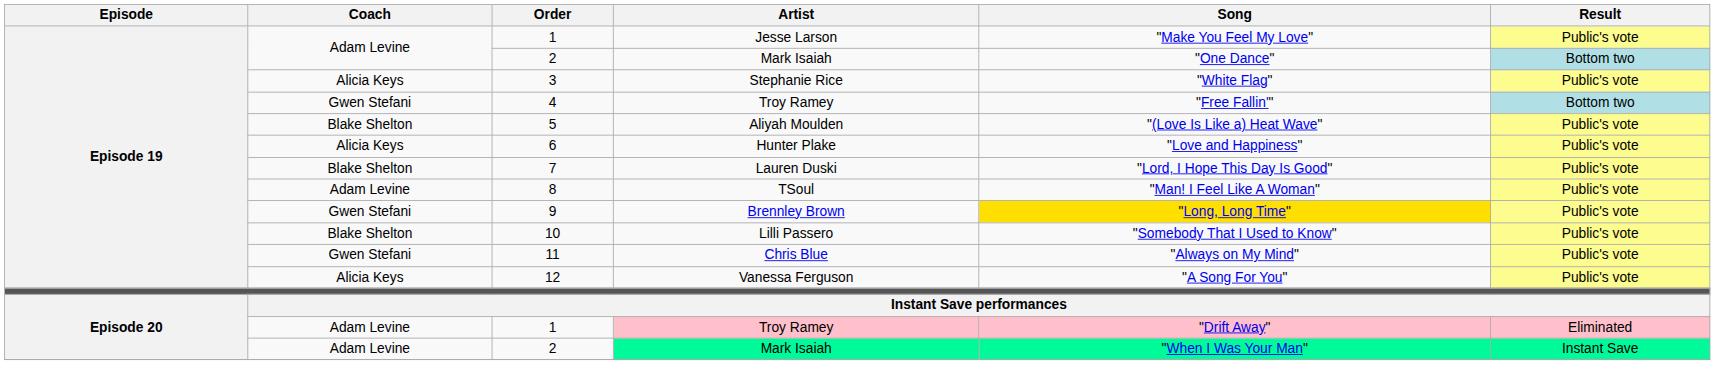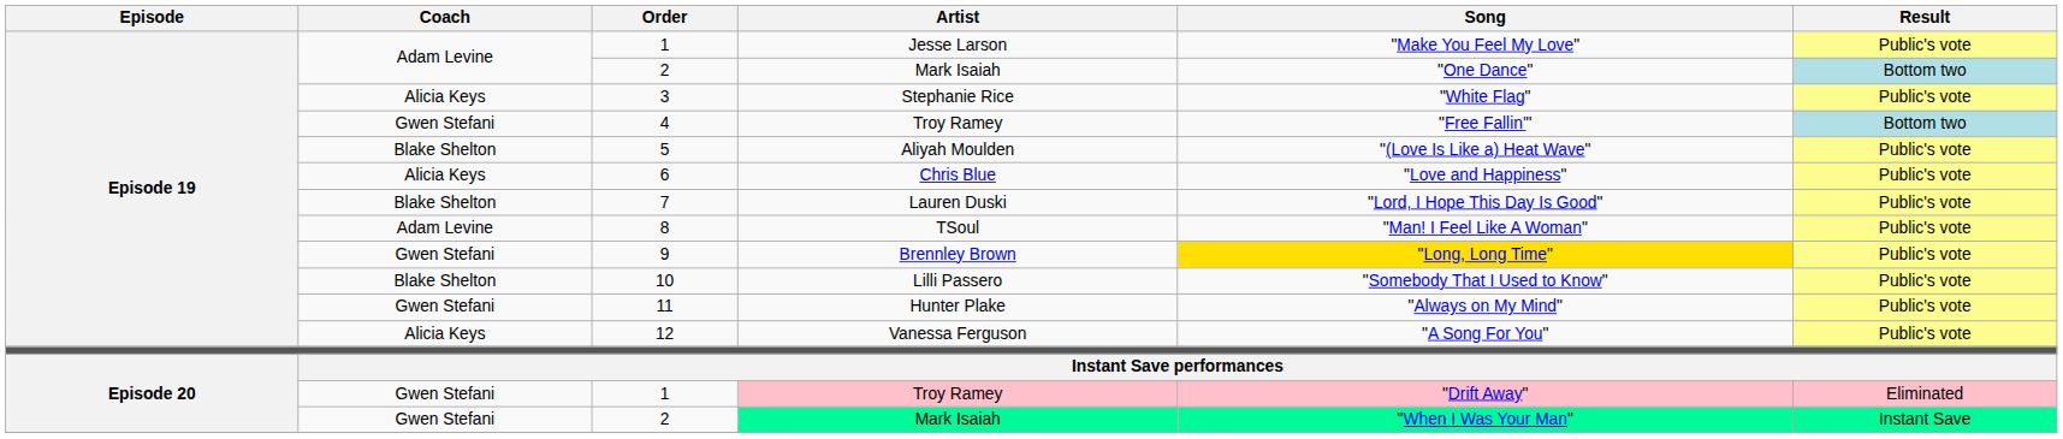 <table class="wikitable" style="text-align:center; width:100%;">
 <tr>
 <th style="width:10%;">Episode</th>
 <th style="width:10%;">Coach</th>
 <th style="width:05%;">Order</th>
 <th style="width:15%;">Artist</th>
 <th style="width:21%;">Song</th>
 <th style="width:9%;">Result</th>
 </tr>
 <tr>
 <th rowspan="12" scope="row">Episode 19<br><small></small></th>
 <td rowspan="2">Adam Levine</td>
 <td>1</td>
 <td>Jesse Larson</td>
 <td>"<a href='#'>Make You Feel My Love</a>"</td>
 <td style="background:#fdfc8f;">Public's vote</td>
 </tr>
 <tr>
 <td>2</td>
 <td>Mark Isaiah</td>
 <td>"<a href='#'>One Dance</a>"</td>
 <td style="background:#B0E0E6;">Bottom two</td>
 </tr>
 <tr>
 <td>Alicia Keys</td>
 <td>3</td>
 <td>Stephanie Rice</td>
 <td>"<a href='#'>White Flag</a>"</td>
 <td style="background:#fdfc8f;">Public's vote</td>
 </tr>
 <tr>
 <td>Gwen Stefani</td>
 <td>4</td>
 <td>Troy Ramey</td>
 <td>"<a href='#'>Free Fallin'</a>"</td>
 <td style="background:#B0E0E6;">Bottom two</td>
 </tr>
 <tr>
 <td>Blake Shelton</td>
 <td>5</td>
 <td>Aliyah Moulden</td>
 <td>"<a href='#'>(Love Is Like a) Heat Wave</a>"</td>
 <td style="background:#fdfc8f;">Public's vote</td>
 </tr>
 <tr>
 <td>Alicia Keys</td>
 <td>6</td>
-<td>Hunter Plake</td>
+<td><a href='#'>Chris Blue</a></td>
 <td>"<a href='#'>Love and Happiness</a>"</td>
 <td style="background:#fdfc8f;">Public's vote</td>
 </tr>
 <tr>
 <td>Blake Shelton</td>
 <td>7</td>
 <td>Lauren Duski</td>
 <td>"<a href='#'>Lord, I Hope This Day Is Good</a>"</td>
 <td style="background:#fdfc8f;">Public's vote</td>
 </tr>
 <tr>
 <td>Adam Levine</td>
 <td>8</td>
 <td>TSoul</td>
 <td>"<a href='#'>Man! I Feel Like A Woman</a>"</td>
 <td style="background:#fdfc8f;">Public's vote</td>
 </tr>
 <tr>
 <td>Gwen Stefani</td>
 <td>9</td>
 <td><a href='#'>Brennley Brown</a></td>
 <td style="background:#fedf00;">"<a href='#'>Long, Long Time</a>"</td>
 <td style="background:#fdfc8f;">Public's vote</td>
 </tr>
 <tr>
 <td>Blake Shelton</td>
 <td>10</td>
 <td>Lilli Passero</td>
 <td>"<a href='#'>Somebody That I Used to Know</a>"</td>
 <td style="background:#fdfc8f;">Public's vote</td>
 </tr>
 <tr>
 <td>Gwen Stefani</td>
 <td>11</td>
-<td><a href='#'>Chris Blue</a></td>
+<td>Hunter Plake</td>
 <td>"<a href='#'>Always on My Mind</a>"</td>
 <td style="background:#fdfc8f;">Public's vote</td>
 </tr>
 <tr>
 <td>Alicia Keys</td>
 <td>12</td>
 <td>Vanessa Ferguson</td>
 <td>"<a href='#'>A Song For You</a>"</td>
 <td style="background:#fdfc8f;">Public's vote</td>
 </tr>
 <tr>
 </tr>
 <tr>
 </tr>
 <tr>
 <td colspan="6" style="background:#555;"></td>
 </tr>
 <tr>
 <th rowspan="4" scope="row">Episode 20<br><small></small></th>
 </tr>
 <tr>
 <th colspan="5">Instant Save performances</th>
 </tr>
 <tr>
-<td>Adam Levine</td>
+<td>Gwen Stefani</td>
 <td>1</td>
 <td style="background:Pink;">Troy Ramey</td>
 <td style="background:Pink;">"<a href='#'>Drift Away</a>"</td>
 <td style="background:Pink;">Eliminated</td>
 </tr>
 <tr>
-<td>Adam Levine</td>
+<td>Gwen Stefani</td>
 <td>2</td>
 <td style="background:#00FA9A;">Mark Isaiah</td>
 <td style="background:#00FA9A;">"<a href='#'>When I Was Your Man</a>"</td>
 <td style="background:#00FA9A;">Instant Save</td>
 </tr>
 <tr>
 </tr>
 </table>
